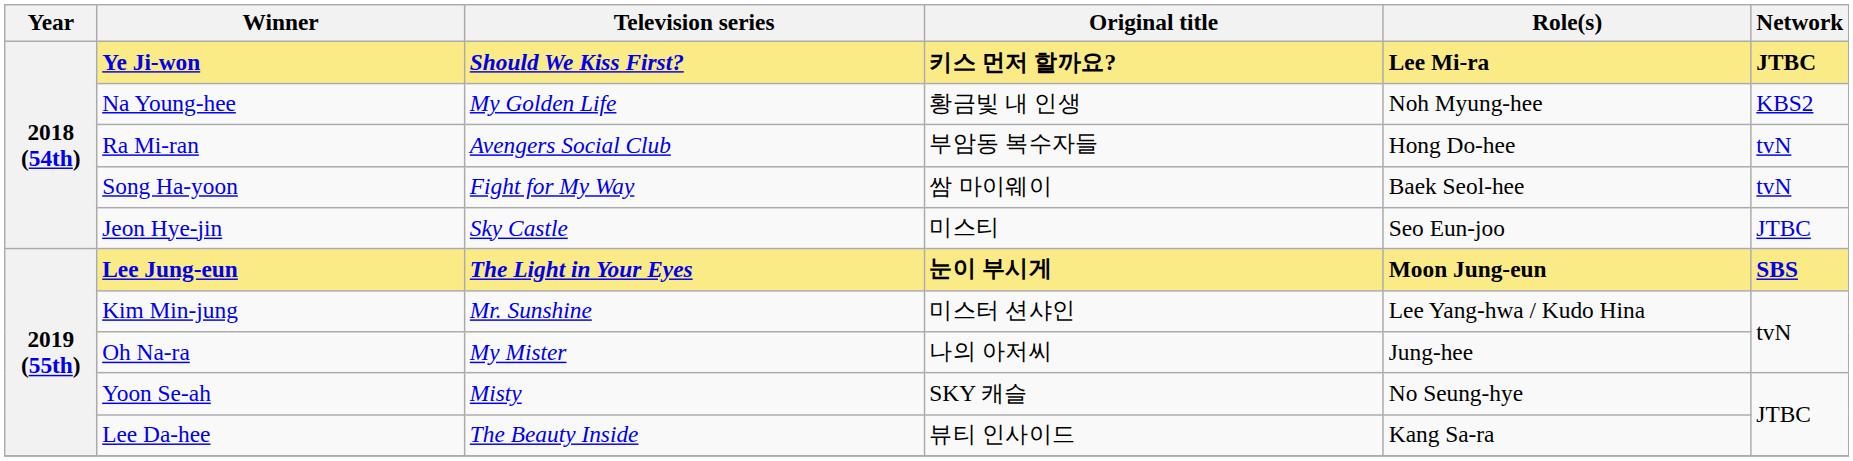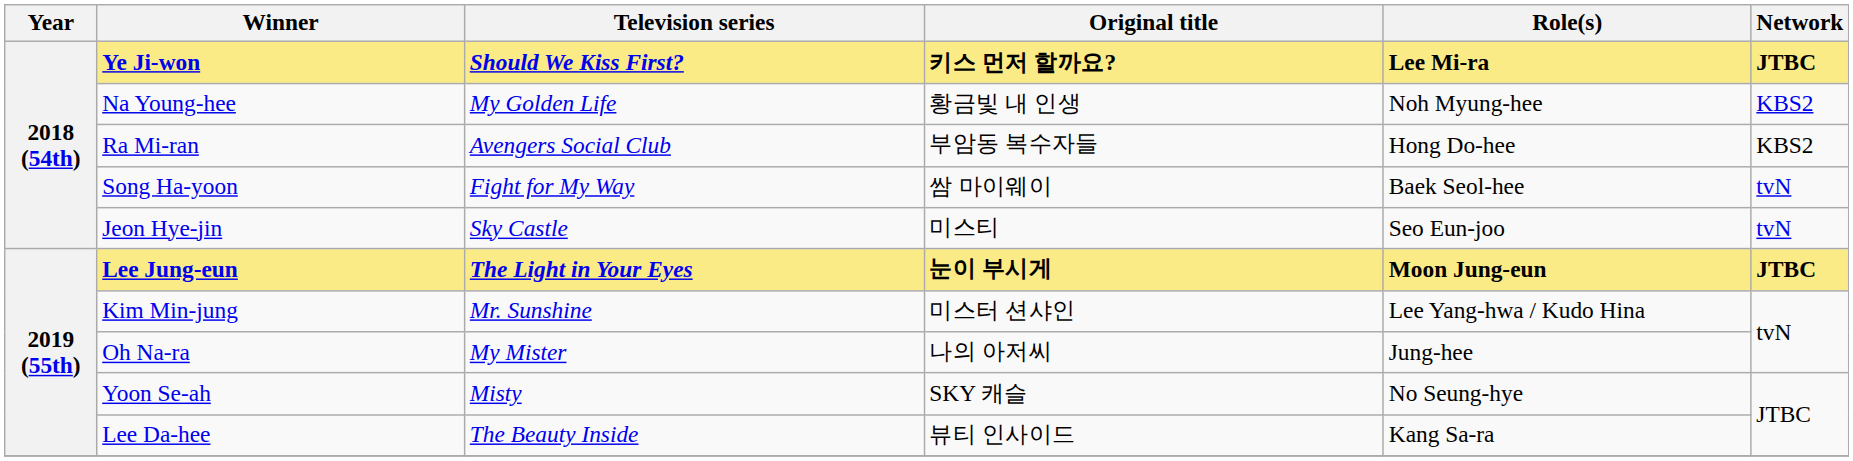 <table class="wikitable" style="width:100%;" cellpadding="6">
 <tr>
 <th style="width:5%;">Year</th>
 <th style="width:20%;">Winner</th>
 <th style="width:25%;">Television series</th>
 <th style="width:25%;">Original title</th>
 <th style="width:20%;">Role(s)</th>
 <th style="width:5%;">Network</th>
 </tr>
 <tr>
 <th rowspan="5">2018<br>(<a href='#'>54th</a>)</th>
 <td style="background:#FAEB86;"><strong><a href='#'>Ye Ji-won</a> </strong></td>
 <td style="background:#FAEB86;"><strong><em><a href='#'>Should We Kiss First?</a></em></strong></td>
 <td style="background:#FAEB86;"><strong>키스 먼저 할까요?</strong></td>
 <td style="background:#FAEB86;"><strong>Lee Mi-ra</strong></td>
 <td style="background:#FAEB86;"><strong>JTBC</strong></td>
 </tr>
 <tr>
 <td><a href='#'>Na Young-hee</a></td>
 <td><em><a href='#'>My Golden Life</a></em></td>
 <td>황금빛 내 인생</td>
 <td>Noh Myung-hee</td>
 <td><a href='#'>KBS2</a></td>
 </tr>
 <tr>
 <td><a href='#'>Ra Mi-ran</a></td>
 <td><em><a href='#'>Avengers Social Club</a></em></td>
 <td>부암동 복수자들</td>
 <td>Hong Do-hee</td>
-<td><a href='#'>tvN</a></td>
+<td>KBS2</td>
 </tr>
 <tr>
 <td><a href='#'>Song Ha-yoon</a></td>
 <td><em><a href='#'>Fight for My Way</a></em></td>
 <td>쌈 마이웨이</td>
 <td>Baek Seol-hee</td>
 <td><a href='#'>tvN</a></td>
 </tr>
 <tr>
 <td><a href='#'>Jeon Hye-jin</a></td>
 <td><em><a href='#'>Sky Castle</a></em></td>
 <td>미스티</td>
 <td>Seo Eun-joo</td>
-<td><a href='#'>JTBC</a></td>
+<td><a href='#'>tvN</a></td>
 </tr>
 <tr>
 <th rowspan="5">2019<br>(<a href='#'>55th</a>)</th>
 <td style="background:#FAEB86;"><strong><a href='#'>Lee Jung-eun</a> </strong></td>
 <td style="background:#FAEB86;"><strong><em><a href='#'>The Light in Your Eyes</a></em></strong></td>
 <td style="background:#FAEB86;"><strong>눈이 부시게</strong></td>
 <td style="background:#FAEB86;"><strong>Moon Jung-eun</strong></td>
-<td style="background:#FAEB86;"><a href='#'><strong>SBS</strong></a></td>
+<td style="background:#FAEB86;"><strong>JTBC</strong></td>
 </tr>
 <tr>
 <td><a href='#'>Kim Min-jung</a></td>
 <td><em><a href='#'>Mr. Sunshine</a></em></td>
 <td>미스터 션샤인</td>
 <td>Lee Yang-hwa / Kudo Hina</td>
 <td rowspan="2">tvN</td>
 </tr>
 <tr>
 <td><a href='#'>Oh Na-ra</a></td>
 <td><em><a href='#'>My Mister</a></em></td>
 <td>나의 아저씨</td>
 <td>Jung-hee</td>
 </tr>
 <tr>
 <td><a href='#'>Yoon Se-ah</a></td>
 <td><em><a href='#'>Misty</a></em></td>
 <td>SKY 캐슬</td>
 <td>No Seung-hye</td>
 <td rowspan="2">JTBC</td>
 </tr>
 <tr>
 <td><a href='#'>Lee Da-hee</a></td>
 <td><a href='#'><em>The Beauty Inside</em></a></td>
 <td>뷰티 인사이드</td>
 <td>Kang Sa-ra</td>
 </tr>
 <tr>
 </tr>
 </table>
